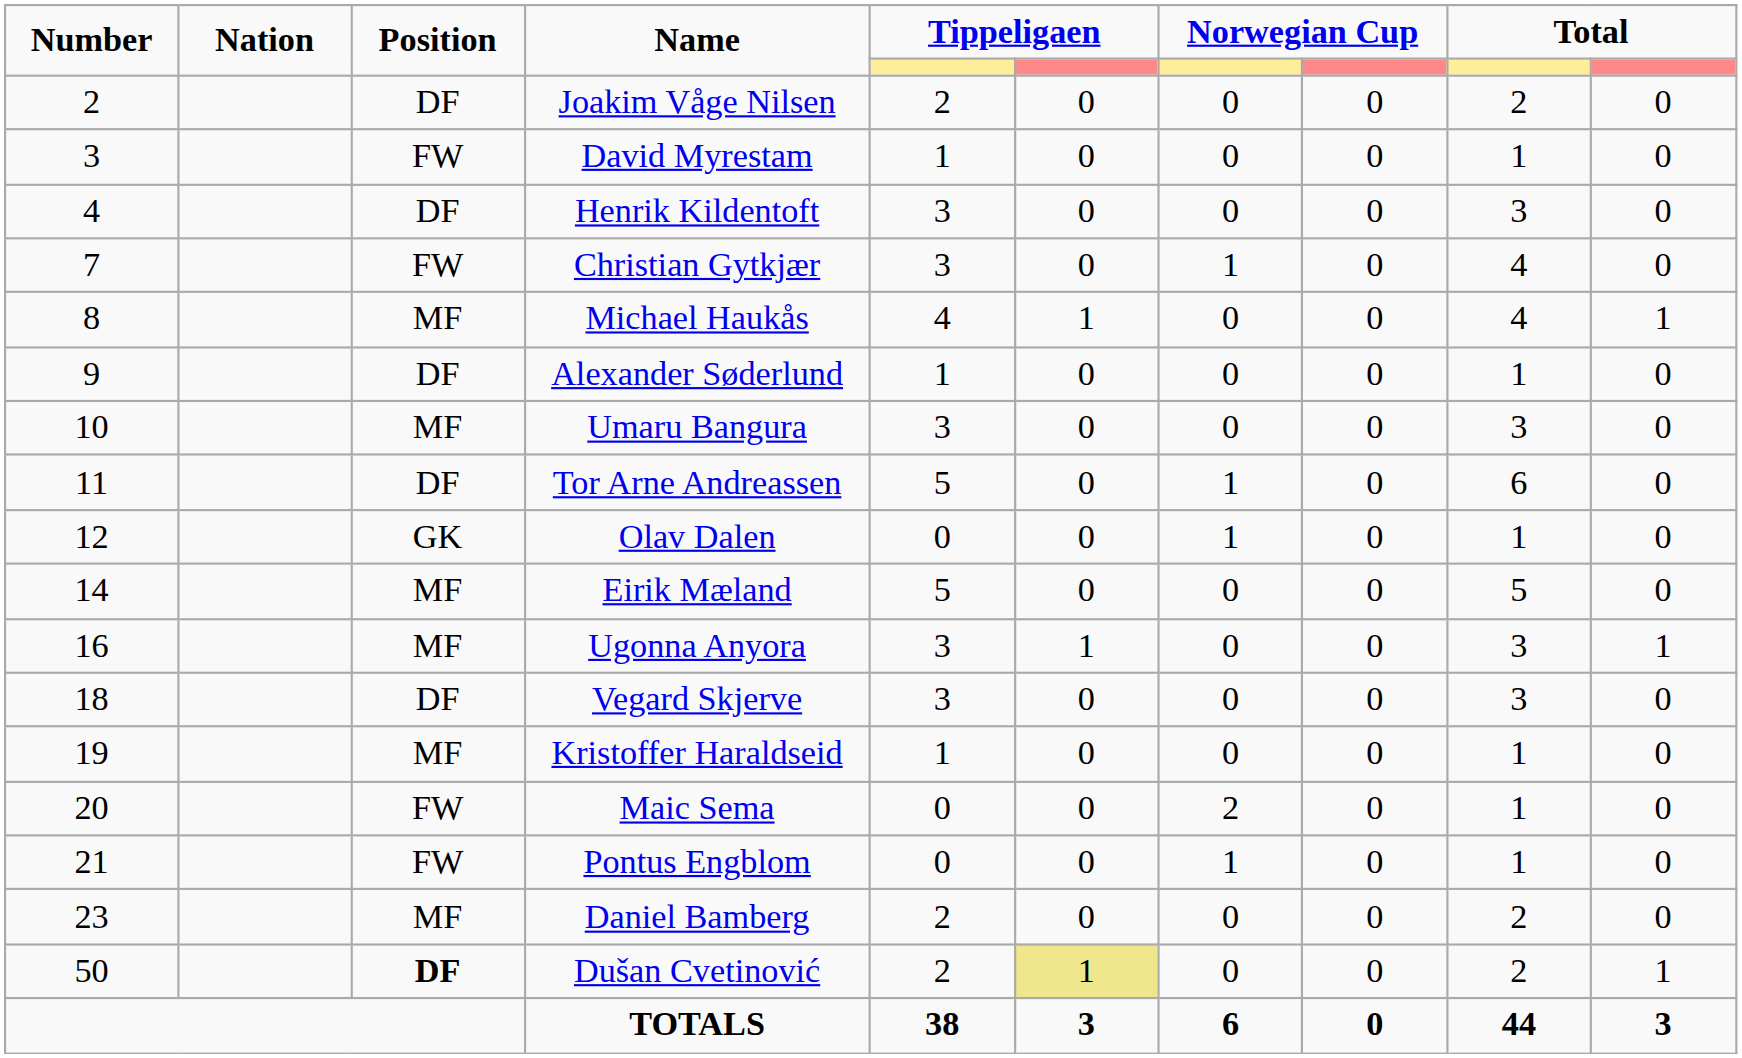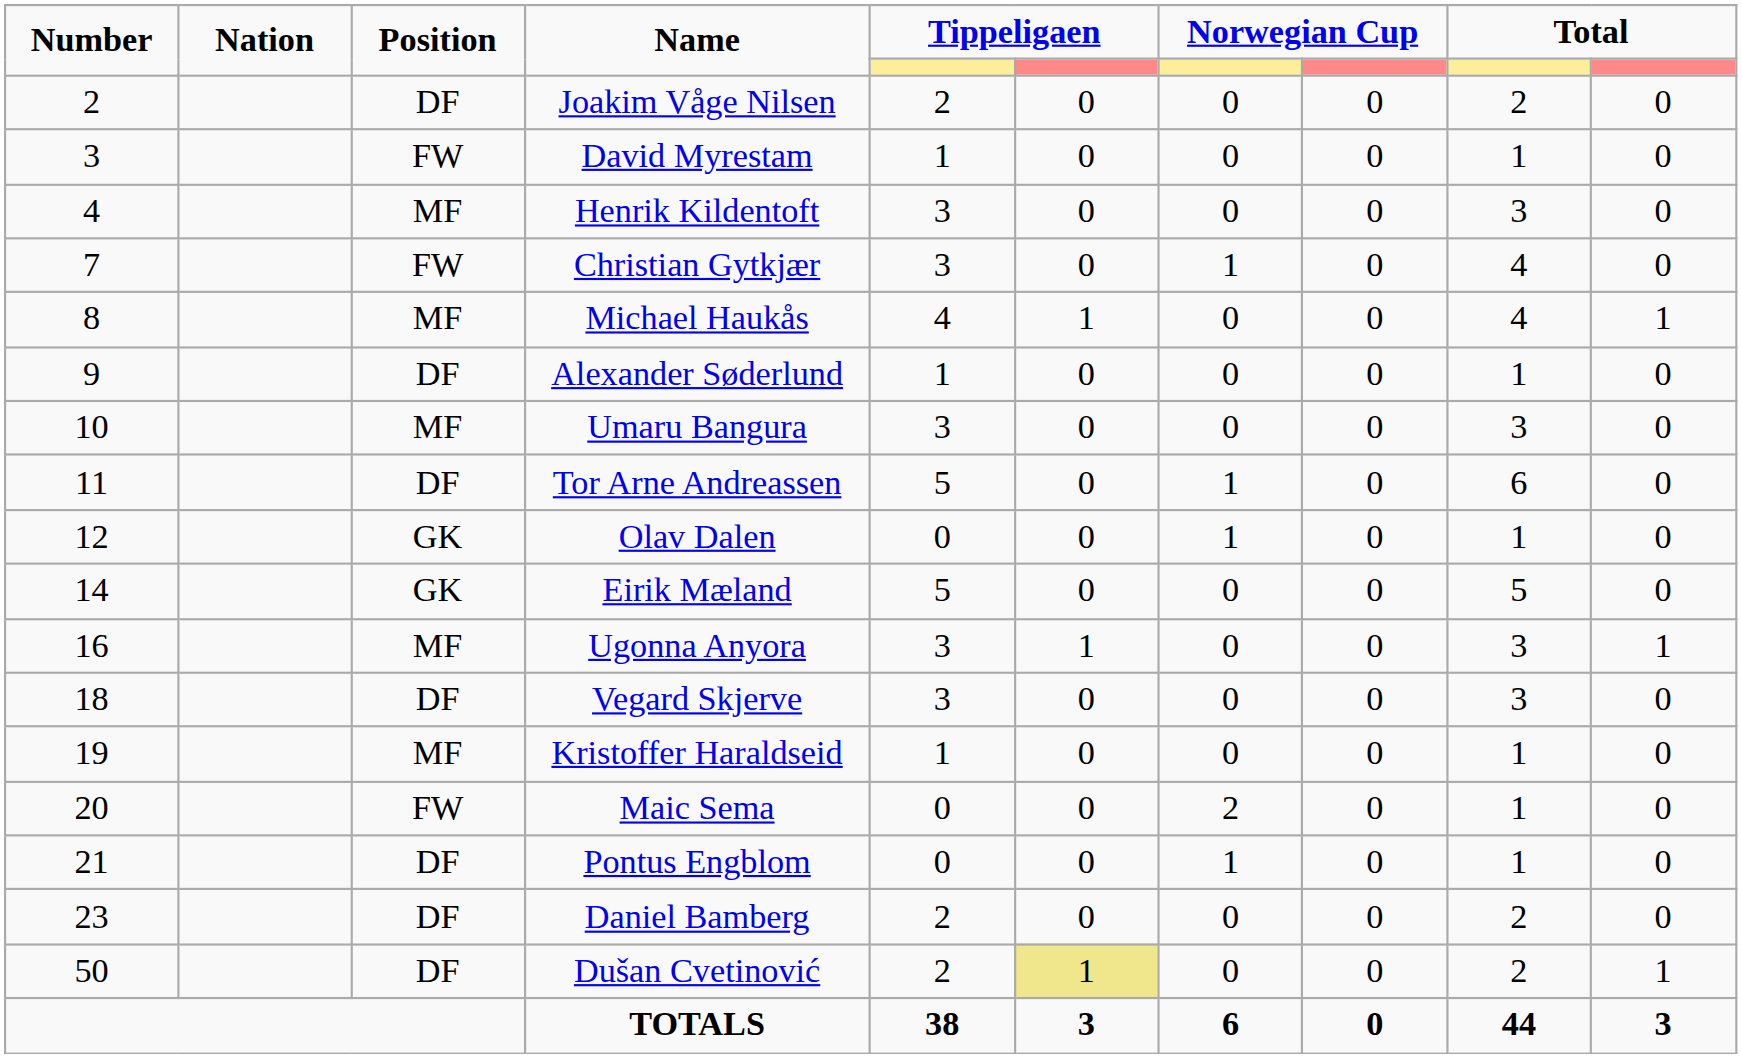 <table class="wikitable" style="font-size: 100%; text-align: center;">
 <tr>
 <td rowspan=2 width="10%" align=center><strong>Number</strong></td>
 <td rowspan=2 width="10%" align=center><strong>Nation</strong></td>
 <td rowspan=2 width="10%" align=center><strong>Position</strong></td>
 <td rowspan=2 width="20%" align=center><strong>Name</strong></td>
 <td colspan=2 align=center><strong><a href='#'>Tippeligaen</a></strong></td>
 <td colspan=2 align=center><strong><a href='#'>Norwegian Cup</a></strong></td>
 <td colspan=2 align=center><strong>Total</strong></td>
 </tr>
 <tr>
 <th width=60 style="background: #FFEE99"></th>
 <th width=60 style="background: #FF8888"></th>
 <th width=60 style="background: #FFEE99"></th>
 <th width=60 style="background: #FF8888"></th>
 <th width=60 style="background: #FFEE99"></th>
 <th width=60 style="background: #FF8888"></th>
 </tr>
 <tr>
 <td>2</td>
 <td></td>
 <td>DF</td>
 <td><a href='#'>Joakim Våge Nilsen</a></td>
 <td>2</td>
 <td>0</td>
 <td>0</td>
 <td>0</td>
 <td>2</td>
 <td>0</td>
 </tr>
 <tr>
 <td>3</td>
 <td></td>
 <td>FW</td>
 <td><a href='#'>David Myrestam</a></td>
 <td>1</td>
 <td>0</td>
 <td>0</td>
 <td>0</td>
 <td>1</td>
 <td>0</td>
 </tr>
 <tr>
 <td>4</td>
 <td></td>
-<td>DF</td>
+<td>MF</td>
 <td><a href='#'>Henrik Kildentoft</a></td>
 <td>3</td>
 <td>0</td>
 <td>0</td>
 <td>0</td>
 <td>3</td>
 <td>0</td>
 </tr>
 <tr>
 <td>7</td>
 <td></td>
 <td>FW</td>
 <td><a href='#'>Christian Gytkjær</a></td>
 <td>3</td>
 <td>0</td>
 <td>1</td>
 <td>0</td>
 <td>4</td>
 <td>0</td>
 </tr>
 <tr>
 <td>8</td>
 <td></td>
 <td>MF</td>
 <td><a href='#'>Michael Haukås</a></td>
 <td>4</td>
 <td>1</td>
 <td>0</td>
 <td>0</td>
 <td>4</td>
 <td>1</td>
 </tr>
 <tr>
 <td>9</td>
 <td></td>
 <td>DF</td>
 <td><a href='#'>Alexander Søderlund</a></td>
 <td>1</td>
 <td>0</td>
 <td>0</td>
 <td>0</td>
 <td>1</td>
 <td>0</td>
 </tr>
 <tr>
 <td>10</td>
 <td></td>
 <td>MF</td>
 <td><a href='#'>Umaru Bangura</a></td>
 <td>3</td>
 <td>0</td>
 <td>0</td>
 <td>0</td>
 <td>3</td>
 <td>0</td>
 </tr>
 <tr>
 <td>11</td>
 <td></td>
 <td>DF</td>
 <td><a href='#'>Tor Arne Andreassen</a></td>
 <td>5</td>
 <td>0</td>
 <td>1</td>
 <td>0</td>
 <td>6</td>
 <td>0</td>
 </tr>
 <tr>
 <td>12</td>
 <td></td>
 <td>GK</td>
 <td><a href='#'>Olav Dalen</a></td>
 <td>0</td>
 <td>0</td>
 <td>1</td>
 <td>0</td>
 <td>1</td>
 <td>0</td>
 </tr>
 <tr>
 <td>14</td>
 <td></td>
-<td>MF</td>
+<td>GK</td>
 <td><a href='#'>Eirik Mæland</a></td>
 <td>5</td>
 <td>0</td>
 <td>0</td>
 <td>0</td>
 <td>5</td>
 <td>0</td>
 </tr>
 <tr>
 <td>16</td>
 <td></td>
 <td>MF</td>
 <td><a href='#'>Ugonna Anyora</a></td>
 <td>3</td>
 <td>1</td>
 <td>0</td>
 <td>0</td>
 <td>3</td>
 <td>1</td>
 </tr>
 <tr>
 <td>18</td>
 <td></td>
 <td>DF</td>
 <td><a href='#'>Vegard Skjerve</a></td>
 <td>3</td>
 <td>0</td>
 <td>0</td>
 <td>0</td>
 <td>3</td>
 <td>0</td>
 </tr>
 <tr>
 <td>19</td>
 <td></td>
 <td>MF</td>
 <td><a href='#'>Kristoffer Haraldseid</a></td>
 <td>1</td>
 <td>0</td>
 <td>0</td>
 <td>0</td>
 <td>1</td>
 <td>0</td>
 </tr>
 <tr>
 <td>20</td>
 <td></td>
 <td>FW</td>
 <td><a href='#'>Maic Sema</a></td>
 <td>0</td>
 <td>0</td>
 <td>2</td>
 <td>0</td>
 <td>1</td>
 <td>0</td>
 </tr>
 <tr>
 <td>21</td>
 <td></td>
-<td>FW</td>
+<td>DF</td>
 <td><a href='#'>Pontus Engblom</a></td>
 <td>0</td>
 <td>0</td>
 <td>1</td>
 <td>0</td>
 <td>1</td>
 <td>0</td>
 </tr>
 <tr>
 <td>23</td>
 <td></td>
-<td>MF</td>
+<td>DF</td>
 <td><a href='#'>Daniel Bamberg</a></td>
 <td>2</td>
 <td>0</td>
 <td>0</td>
 <td>0</td>
 <td>2</td>
 <td>0</td>
 </tr>
 <tr>
 <td>50</td>
 <td></td>
-<td><strong>DF</strong></td>
+<td>DF</td>
 <td><a href='#'>Dušan Cvetinović</a></td>
 <td>2</td>
 <td style="background: khaki;">1</td>
 <td>0</td>
 <td>0</td>
 <td>2</td>
 <td>1</td>
 </tr>
 <tr>
 <td colspan=3></td>
 <td><strong>TOTALS</strong></td>
 <td><strong>38</strong></td>
 <td><strong>3</strong></td>
 <td><strong>6</strong></td>
 <td><strong>0</strong></td>
 <td><strong>44</strong></td>
 <td><strong>3</strong></td>
 </tr>
 </table>
